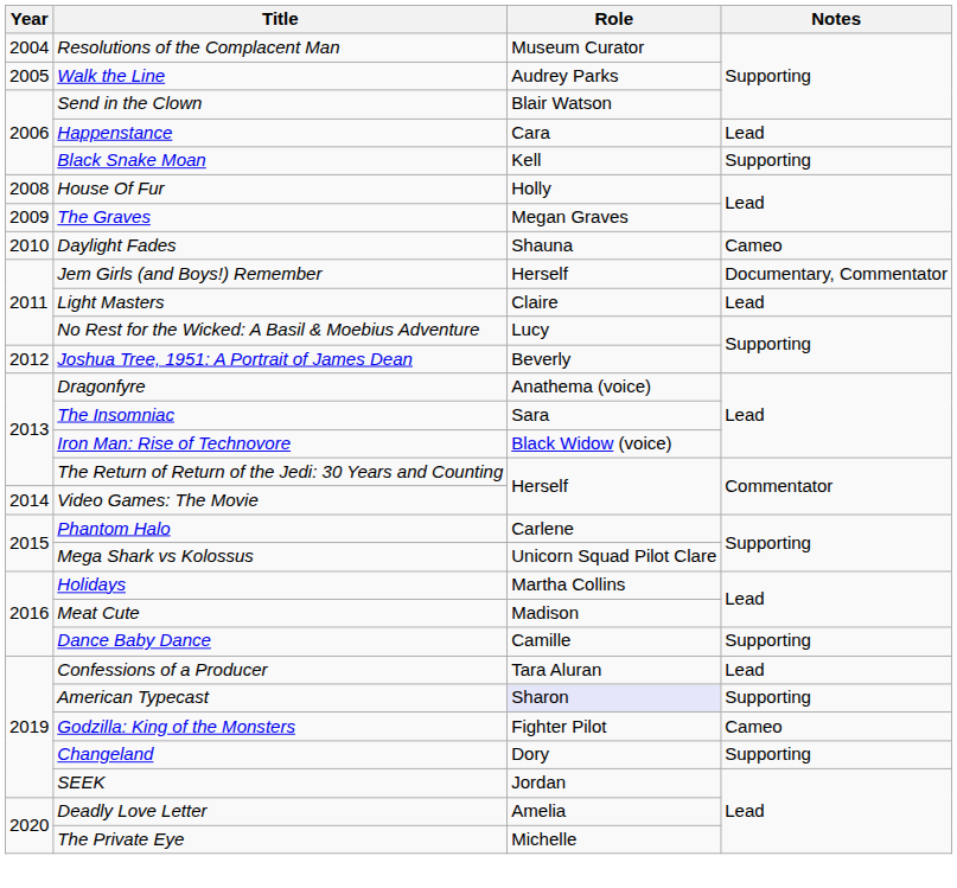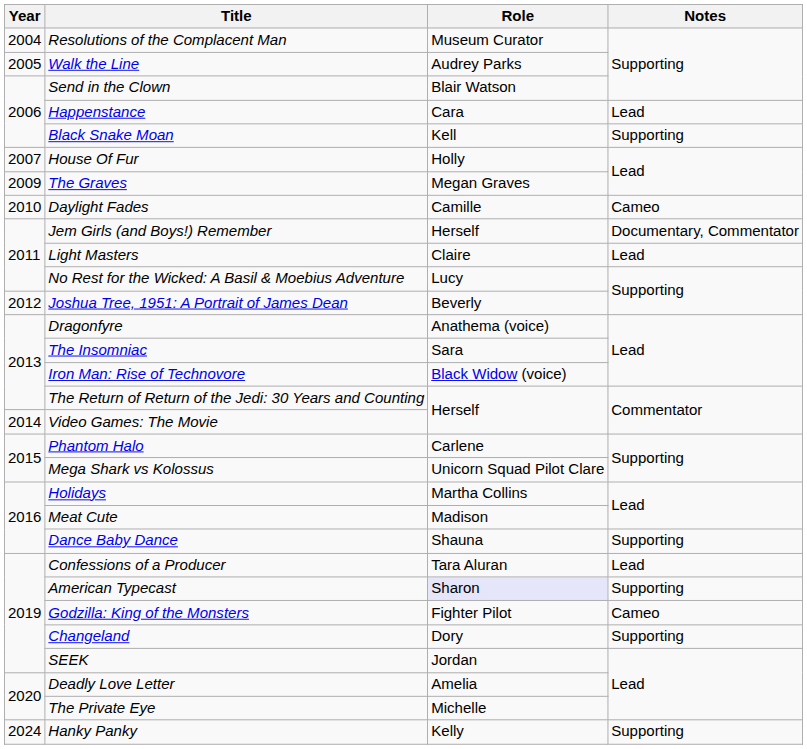 <table class="wikitable sortable">
 <tr>
 <th>Year</th>
 <th>Title</th>
 <th class="unsortable">Role</th>
 <th class="unsortable">Notes</th>
 </tr>
 <tr>
 <td>2004</td>
 <td><em>Resolutions of the Complacent Man</em></td>
 <td>Museum Curator</td>
 <td rowspan=3>Supporting</td>
 </tr>
 <tr>
 <td>2005</td>
 <td><em><a href='#'>Walk the Line</a></em></td>
 <td>Audrey Parks</td>
 </tr>
 <tr>
 <td rowspan=3>2006</td>
 <td><em>Send in the Clown</em></td>
 <td>Blair Watson</td>
 </tr>
 <tr>
 <td><em><a href='#'>Happenstance</a></em></td>
 <td>Cara</td>
 <td>Lead</td>
 </tr>
 <tr>
 <td><em><a href='#'>Black Snake Moan</a></em></td>
 <td>Kell</td>
 <td>Supporting</td>
 </tr>
 <tr>
-<td>2008</td>
+<td>2007</td>
 <td><em>House Of Fur</em></td>
 <td>Holly</td>
 <td rowspan=2>Lead</td>
 </tr>
 <tr>
 <td>2009</td>
 <td><em><a href='#'>The Graves</a></em></td>
 <td>Megan Graves</td>
 </tr>
 <tr>
 <td>2010</td>
 <td><em>Daylight Fades</em></td>
-<td>Shauna</td>
+<td>Camille</td>
 <td>Cameo</td>
 </tr>
 <tr>
 <td rowspan=3>2011</td>
 <td><em>Jem Girls (and Boys!) Remember</em></td>
 <td>Herself</td>
 <td>Documentary, Commentator</td>
 </tr>
 <tr>
 <td><em>Light Masters</em></td>
 <td>Claire</td>
 <td>Lead</td>
 </tr>
 <tr>
 <td><em>No Rest for the Wicked: A Basil & Moebius Adventure</em></td>
 <td>Lucy</td>
 <td rowspan=2>Supporting</td>
 </tr>
 <tr>
 <td>2012</td>
 <td><em><a href='#'>Joshua Tree, 1951: A Portrait of James Dean</a></em></td>
 <td>Beverly</td>
 </tr>
 <tr>
 <td rowspan=4>2013</td>
 <td><em>Dragonfyre</em></td>
 <td>Anathema (voice)</td>
 <td rowspan=3>Lead</td>
 </tr>
 <tr>
 <td><em><a href='#'>The Insomniac</a></em></td>
 <td>Sara</td>
 </tr>
 <tr>
 <td><em><a href='#'>Iron Man: Rise of Technovore</a></em></td>
 <td><a href='#'>Black Widow</a> (voice)</td>
 </tr>
 <tr>
 <td><em>The Return of Return of the Jedi: 30 Years and Counting</em></td>
 <td rowspan=2>Herself</td>
 <td rowspan=2>Commentator</td>
 </tr>
 <tr>
 <td>2014</td>
 <td><em>Video Games: The Movie</em></td>
 </tr>
 <tr>
 <td rowspan=2>2015</td>
 <td><em><a href='#'>Phantom Halo</a></em></td>
 <td>Carlene</td>
 <td rowspan=2>Supporting</td>
 </tr>
 <tr>
 <td><em>Mega Shark vs Kolossus</em></td>
 <td>Unicorn Squad Pilot Clare</td>
 </tr>
 <tr>
 <td rowspan=3>2016</td>
 <td><em><a href='#'>Holidays</a></em></td>
 <td>Martha Collins</td>
 <td rowspan=2>Lead</td>
 </tr>
 <tr>
 <td><em>Meat Cute</em></td>
 <td>Madison</td>
 </tr>
 <tr>
 <td><em><a href='#'>Dance Baby Dance</a></em></td>
-<td>Camille</td>
+<td>Shauna</td>
 <td>Supporting</td>
 </tr>
 <tr>
 <td rowspan=5>2019</td>
 <td><em>Confessions of a Producer</em></td>
 <td>Tara Aluran</td>
 <td>Lead</td>
 </tr>
 <tr>
 <td><em>American Typecast</em></td>
 <td style="background: lavender;">Sharon</td>
 <td>Supporting</td>
 </tr>
 <tr>
 <td><em><a href='#'>Godzilla: King of the Monsters</a></em></td>
 <td>Fighter Pilot</td>
 <td>Cameo</td>
 </tr>
 <tr>
 <td><em><a href='#'>Changeland</a></em></td>
 <td>Dory</td>
 <td>Supporting</td>
 </tr>
 <tr>
 <td><em>SEEK</em></td>
 <td>Jordan</td>
 <td rowspan=3>Lead</td>
 </tr>
 <tr>
 <td rowspan=2>2020</td>
 <td><em>Deadly Love Letter</em></td>
 <td>Amelia</td>
 </tr>
 <tr>
 <td><em>The Private Eye</em></td>
 <td>Michelle</td>
 </tr>
+<tr>
+<td>2024</td>
+<td><em>Hanky Panky</em></td>
+<td>Kelly</td>
+<td>Supporting</td>
+</tr>
 </table>
